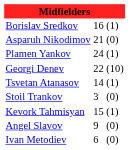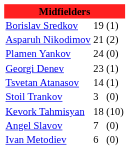 <table class="toccolours" border="0" cellpadding="2" cellspacing="0" align="left" style="margin:0.5em;">
 <tr>
 <th colspan="4" align="center" bgcolor="#FF2020"><span>Midfielders</span></th>
 </tr>
 <tr>
 <td> <a href='#'>Borislav Sredkov</a></td>
-<td>16</td>
+<td>19</td>
 <td>(1)</td>
 </tr>
 <tr>
 <td> <a href='#'>Asparuh Nikodimov</a></td>
 <td>21</td>
-<td>(0)</td>
+<td>(2)</td>
 </tr>
 <tr>
 <td> <a href='#'>Plamen Yankov</a></td>
 <td>24</td>
-<td>(1)</td>
+<td>(0)</td>
 </tr>
 <tr>
 <td> <a href='#'>Georgi Denev</a></td>
-<td>22</td>
-<td>(10)</td>
+<td>23</td>
+<td>(1)</td>
 </tr>
 <tr>
 <td> <a href='#'>Tsvetan Atanasov</a></td>
 <td>14</td>
 <td>(1)</td>
 </tr>
 <tr>
 <td> <a href='#'>Stoil Trankov</a></td>
 <td>3</td>
 <td>(0)</td>
 </tr>
 <tr>
 <td> <a href='#'>Kevork Tahmisyan</a></td>
-<td>15</td>
-<td>(1)</td>
+<td>18</td>
+<td>(10)</td>
 </tr>
 <tr>
 <td> <a href='#'>Angel Slavov</a></td>
-<td>9</td>
+<td>7</td>
 <td>(0)</td>
 </tr>
 <tr>
 <td> <a href='#'>Ivan Metodiev</a></td>
 <td>6</td>
 <td>(0)</td>
 </tr>
 <tr>
 </tr>
 </table>
